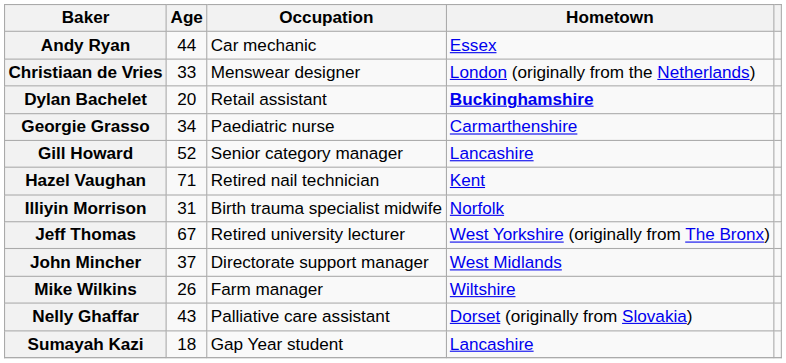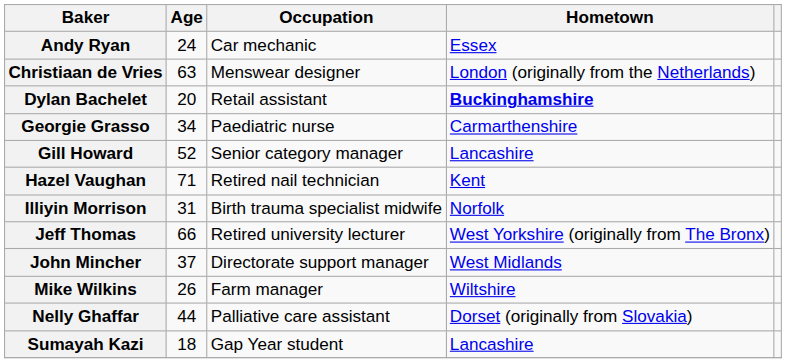 <table class="wikitable sortable">
 <tr>
 <th scope="col">Baker</th>
 <th scope="col">Age</th>
 <th scope="col" class="unsortable">Occupation</th>
 <th scope="col" class="unsortable">Hometown</th>
 <th scope="col" class="unsortable"></th>
 </tr>
 <tr>
 <th scope="row">Andy Ryan</th>
-<td align="center">44</td>
+<td align="center">24</td>
 <td>Car mechanic</td>
 <td><a href='#'>Essex</a></td>
 <td align="center"></td>
 </tr>
 <tr>
 <th scope="row">Christiaan de Vries</th>
-<td align="center">33</td>
+<td align="center">63</td>
 <td>Menswear designer</td>
 <td><a href='#'>London</a> (originally from the <a href='#'>Netherlands</a>)</td>
 <td align="center"></td>
 </tr>
 <tr>
 <th scope="row">Dylan Bachelet</th>
 <td align="center">20</td>
 <td>Retail assistant</td>
 <td><strong><a href='#'>Buckinghamshire</a></strong></td>
 <td align="center"></td>
 </tr>
 <tr>
 <th scope="row">Georgie Grasso</th>
 <td align="center">34</td>
 <td>Paediatric nurse</td>
 <td><a href='#'>Carmarthenshire</a></td>
 <td align="center"></td>
 </tr>
 <tr>
 <th scope="row">Gill Howard</th>
 <td align="center">52</td>
 <td>Senior category manager</td>
 <td><a href='#'>Lancashire</a></td>
 <td align="center"></td>
 </tr>
 <tr>
 <th scope="row">Hazel Vaughan</th>
 <td align="center">71</td>
 <td>Retired nail technician</td>
 <td><a href='#'>Kent</a></td>
 <td align="center"></td>
 </tr>
 <tr>
 <th scope="row">Illiyin Morrison</th>
 <td align="center">31</td>
 <td>Birth trauma specialist midwife</td>
 <td><a href='#'>Norfolk</a></td>
 <td align="center"></td>
 </tr>
 <tr>
 <th scope="row">Jeff Thomas</th>
-<td align="center">67</td>
+<td align="center">66</td>
 <td>Retired university lecturer</td>
 <td><a href='#'>West Yorkshire</a> (originally from <a href='#'>The Bronx</a>)</td>
 <td align="center"></td>
 </tr>
 <tr>
 <th scope="row">John Mincher</th>
 <td align="center">37</td>
 <td>Directorate support manager</td>
 <td><a href='#'>West Midlands</a></td>
 <td align="center"></td>
 </tr>
 <tr>
 <th scope="row">Mike Wilkins</th>
 <td align="center">26</td>
 <td>Farm manager</td>
 <td><a href='#'>Wiltshire</a></td>
 <td align="center"></td>
 </tr>
 <tr>
 <th scope="row">Nelly Ghaffar</th>
-<td align="center">43</td>
+<td align="center">44</td>
 <td>Palliative care assistant</td>
 <td><a href='#'>Dorset</a> (originally from <a href='#'>Slovakia</a>)</td>
 <td align="center"></td>
 </tr>
 <tr>
 <th scope="row">Sumayah Kazi</th>
 <td align="center">18</td>
 <td>Gap Year student</td>
 <td><a href='#'>Lancashire</a></td>
 <td align="center"></td>
 </tr>
 <tr>
 </tr>
 </table>
